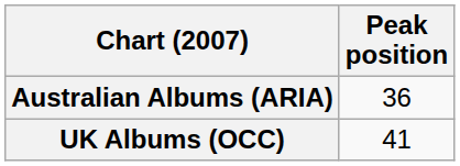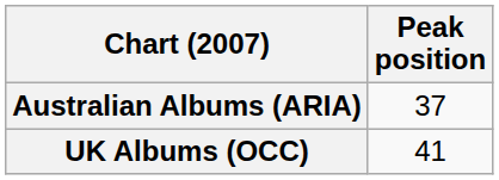 <table class="wikitable sortable plainrowheaders" style="text-align:center;">
 <tr>
 <th>Chart (2007)</th>
 <th>Peak<br>position</th>
 </tr>
 <tr>
 <th scope="row">Australian Albums (ARIA)</th>
-<td>36</td>
+<td>37</td>
 </tr>
 <tr>
 <th scope="row">UK Albums (OCC)</th>
 <td>41</td>
 </tr>
 </table>
